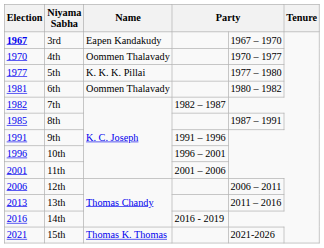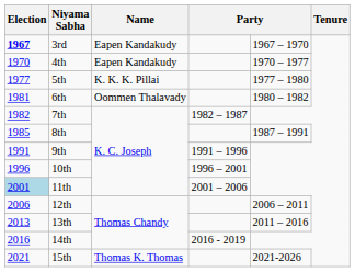 <table class="wikitable sortable">
 <tr>
 <th>Election</th>
 <th>Niyama<br>Sabha</th>
 <th>Name</th>
 <th colspan="2">Party</th>
 <th>Tenure</th>
 </tr>
 <tr>
 <td><strong><a href='#'>1967</a></strong></td>
 <td>3rd</td>
 <td>Eapen Kandakudy</td>
 <td></td>
 <td>1967 – 1970</td>
 </tr>
 <tr>
 <td><a href='#'>1970</a></td>
 <td>4th</td>
-<td>Oommen Thalavady</td>
+<td>Eapen Kandakudy</td>
 <td></td>
 <td>1970 – 1977</td>
 </tr>
 <tr>
 <td><a href='#'>1977</a></td>
 <td>5th</td>
 <td>K. K. K. Pillai</td>
 <td></td>
 <td>1977 – 1980</td>
 </tr>
 <tr>
 <td><a href='#'>1981</a></td>
 <td>6th</td>
 <td>Oommen Thalavady</td>
 <td></td>
 <td>1980 – 1982</td>
 </tr>
 <tr>
 <td><a href='#'>1982</a></td>
 <td>7th</td>
 <td rowspan=5><a href='#'>K. C. Joseph</a></td>
 <td>1982 – 1987</td>
 </tr>
 <tr>
 <td><a href='#'>1985</a></td>
 <td>8th</td>
 <td></td>
 <td>1987 – 1991</td>
 </tr>
 <tr>
 <td><a href='#'>1991</a></td>
 <td>9th</td>
 <td>1991 – 1996</td>
 </tr>
 <tr>
 <td><a href='#'>1996</a></td>
 <td>10th</td>
 <td>1996 – 2001</td>
 </tr>
 <tr>
-<td><a href='#'>2001</a></td>
+<td style="background: lightblue;"><a href='#'>2001</a></td>
 <td>11th</td>
 <td>2001 – 2006</td>
 </tr>
 <tr>
 <td><a href='#'>2006</a></td>
 <td>12th</td>
 <td rowspan="3"><a href='#'>Thomas Chandy</a></td>
 <td></td>
 <td>2006 – 2011</td>
 </tr>
 <tr>
 <td><a href='#'>2013</a></td>
 <td>13th</td>
 <td></td>
 <td>2011 – 2016</td>
 </tr>
 <tr>
 <td><a href='#'>2016</a></td>
 <td>14th</td>
 <td>2016 - 2019</td>
 </tr>
 <tr>
 <td><a href='#'>2021</a></td>
 <td>15th</td>
 <td rowspan="3"><a href='#'>Thomas K. Thomas</a></td>
 <td></td>
 <td>2021-2026</td>
 </tr>
 </table>
